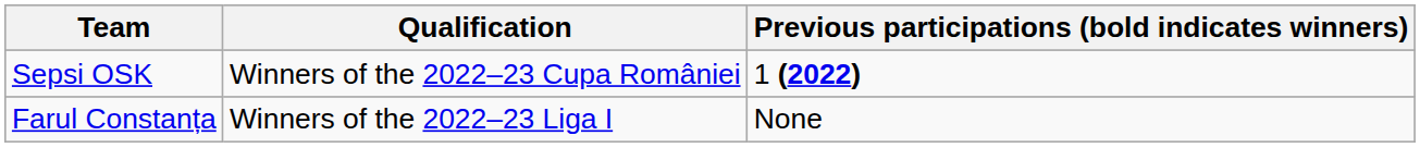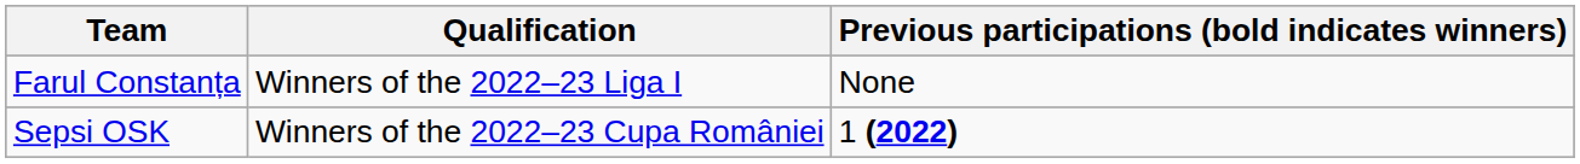 <table class="wikitable">
 <tr>
 <th>Team</th>
 <th>Qualification</th>
 <th>Previous participations (bold indicates winners)</th>
 </tr>
 <tr>
+<td><a href='#'>Farul Constanța</a></td>
+<td>Winners of the <a href='#'>2022–23 Liga I</a></td>
+<td>None</td>
+</tr>
+<tr>
 <td><a href='#'>Sepsi OSK</a></td>
 <td>Winners of the <a href='#'>2022–23 Cupa României</a></td>
 <td>1 <strong>(<a href='#'>2022</a>)</strong></td>
 </tr>
-<tr>
-<td><a href='#'>Farul Constanța</a></td>
-<td>Winners of the <a href='#'>2022–23 Liga I</a></td>
-<td>None</td>
-</tr>
 </table>
